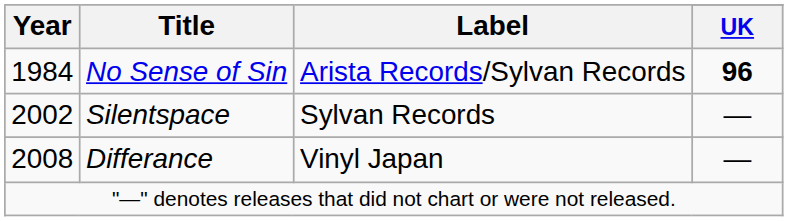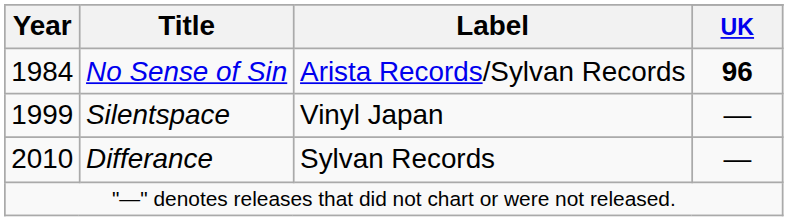 <table class="wikitable">
 <tr>
 <th scope="col" rowspan="2">Year</th>
 <th scope="col" rowspan="2">Title</th>
 <th scope="col" rowspan="2">Label</th>
 </tr>
 <tr>
 <th style="width:45px;"><small><a href='#'>UK</a></small><br></th>
 </tr>
 <tr>
 <td rowspan="1">1984</td>
 <td><em><a href='#'>No Sense of Sin</a></em></td>
 <td><a href='#'>Arista Records</a>/Sylvan Records</td>
 <td align=center><strong>96</strong></td>
 </tr>
 <tr>
-<td rowspan="1">2002</td>
+<td rowspan="1">1999</td>
 <td><em>Silentspace</em></td>
-<td>Sylvan Records</td>
+<td>Vinyl Japan</td>
 <td align=center>—</td>
 </tr>
 <tr>
-<td rowspan="1">2008</td>
+<td rowspan="1">2010</td>
 <td><em>Differance</em></td>
-<td>Vinyl Japan</td>
+<td>Sylvan Records</td>
 <td align=center>—</td>
 </tr>
 <tr>
 <td colspan="8" style="text-align:center; font-size:9pt;">"—" denotes releases that did not chart or were not released.</td>
 </tr>
 </table>
